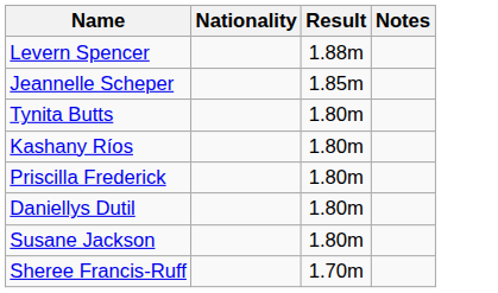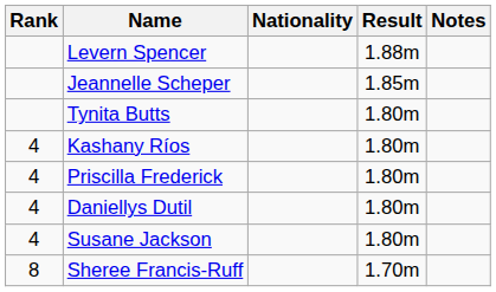 <table class="wikitable sortable" style="text-align:center">
 <tr>
+<th>Rank</th>
 <th>Name</th>
 <th>Nationality</th>
 <th>Result</th>
 <th>Notes</th>
 </tr>
 <tr>
+<td></td>
 <td align=left><a href='#'>Levern Spencer</a></td>
 <td></td>
 <td>1.88m</td>
 <td></td>
 </tr>
 <tr>
+<td></td>
 <td align=left><a href='#'>Jeannelle Scheper</a></td>
 <td></td>
 <td>1.85m</td>
 <td></td>
 </tr>
 <tr>
+<td></td>
 <td align=left><a href='#'>Tynita Butts</a></td>
 <td></td>
 <td>1.80m</td>
 <td></td>
 </tr>
 <tr>
+<td>4</td>
 <td align=left><a href='#'>Kashany Ríos</a></td>
 <td></td>
 <td>1.80m</td>
 <td></td>
 </tr>
 <tr>
+<td>4</td>
 <td align=left><a href='#'>Priscilla Frederick</a></td>
 <td></td>
 <td>1.80m</td>
 <td></td>
 </tr>
 <tr>
+<td>4</td>
 <td align=left><a href='#'>Daniellys Dutil</a></td>
 <td></td>
 <td>1.80m</td>
 <td></td>
 </tr>
 <tr>
+<td>4</td>
 <td align=left><a href='#'>Susane Jackson</a></td>
 <td></td>
 <td>1.80m</td>
 <td></td>
 </tr>
 <tr>
+<td>8</td>
 <td align=left><a href='#'>Sheree Francis-Ruff</a></td>
 <td></td>
 <td>1.70m</td>
 <td></td>
 </tr>
 </table>
